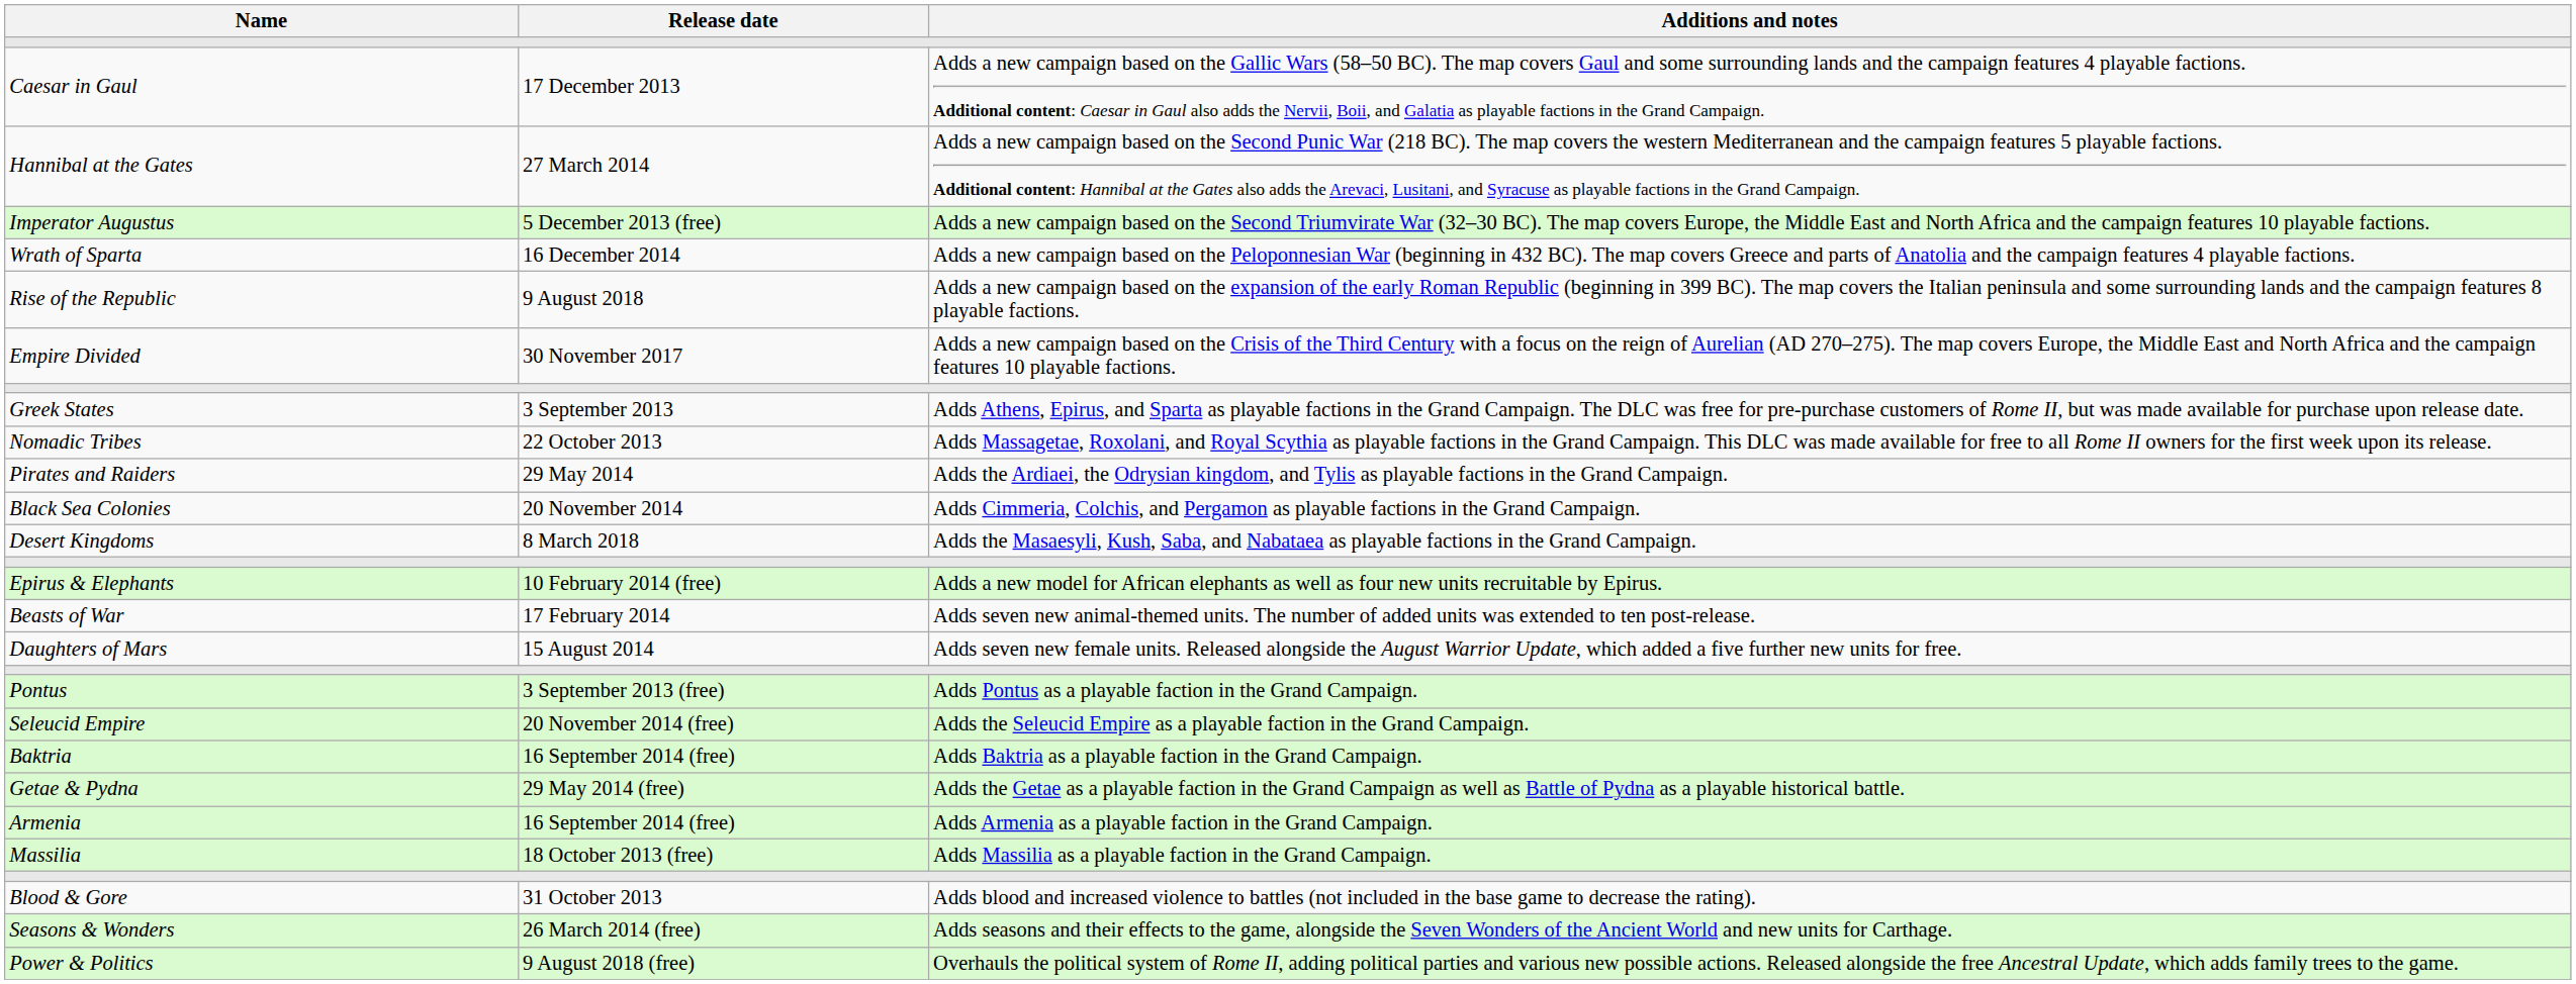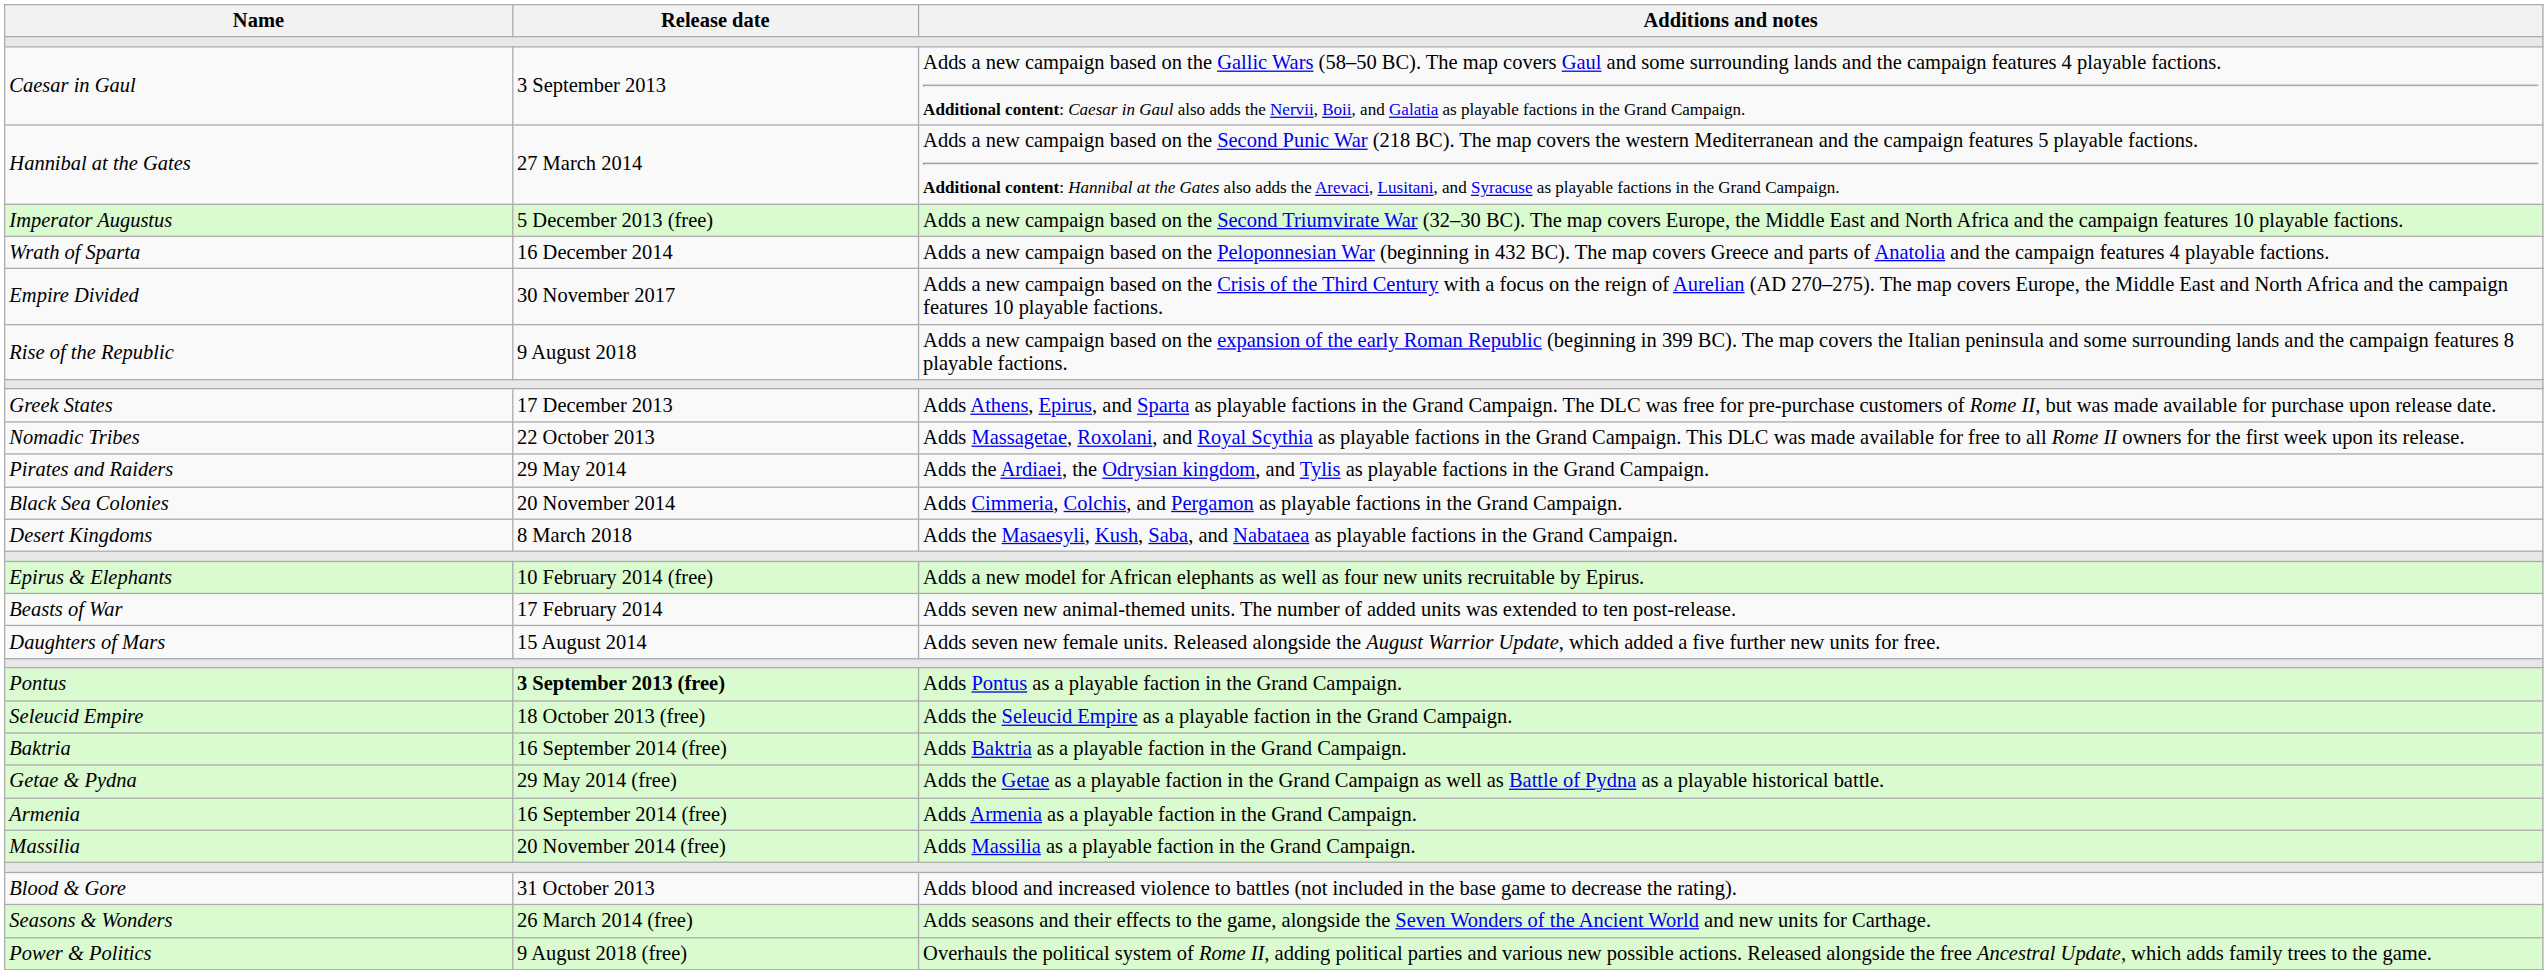 <table class="wikitable" style="width:100%;">
 <tr>
 <th style="width:20%;">Name</th>
 <th style="width:16%;">Release date</th>
 <th style="width:70%;">Additions and notes</th>
 </tr>
 <tr>
 <td colspan=3 style="background:#e8e8e8;"></td>
 </tr>
 <tr>
 <td><em>Caesar in Gaul</em></td>
-<td>17 December 2013</td>
+<td>3 September 2013</td>
 <td>Adds a new campaign based on the <a href='#'>Gallic Wars</a> (58–50 BC). The map covers <a href='#'>Gaul</a> and some surrounding lands and the campaign features 4 playable factions.<hr><small><strong>Additional content</strong>: <em>Caesar in Gaul</em> also adds the <a href='#'>Nervii</a>, <a href='#'>Boii</a>, and <a href='#'>Galatia</a> as playable factions in the Grand Campaign.</small></td>
 </tr>
 <tr>
 <td><em>Hannibal at the Gates</em></td>
 <td>27 March 2014</td>
 <td>Adds a new campaign based on the <a href='#'>Second Punic War</a> (218 BC). The map covers the western Mediterranean and the campaign features 5 playable factions.<hr><small><strong>Additional content</strong>: <em>Hannibal at the Gates</em> also adds the <a href='#'>Arevaci</a>, <a href='#'>Lusitani</a>, and <a href='#'>Syracuse</a> as playable factions in the Grand Campaign.</small></td>
 </tr>
 <tr>
 <td style="background:#dafacf;"><em>Imperator Augustus</em></td>
 <td style="background:#dafacf;">5 December 2013 (free)</td>
 <td style="background:#dafacf;">Adds a new campaign based on the <a href='#'>Second Triumvirate War</a> (32–30 BC). The map covers Europe, the Middle East and North Africa and the campaign features 10 playable factions.</td>
 </tr>
 <tr>
 <td><em>Wrath of Sparta</em></td>
 <td>16 December 2014</td>
 <td>Adds a new campaign based on the <a href='#'>Peloponnesian War</a> (beginning in 432 BC). The map covers Greece and parts of <a href='#'>Anatolia</a> and the campaign features 4 playable factions.</td>
 </tr>
 <tr>
+<td><em>Empire Divided</em></td>
+<td>30 November 2017</td>
+<td>Adds a new campaign based on the <a href='#'>Crisis of the Third Century</a> with a focus on the reign of <a href='#'>Aurelian</a> (AD 270–275). The map covers Europe, the Middle East and North Africa and the campaign features 10 playable factions.</td>
+</tr>
+<tr>
 <td><em>Rise of the Republic</em></td>
 <td>9 August 2018</td>
 <td>Adds a new campaign based on the <a href='#'>expansion of the early Roman Republic</a> (beginning in 399 BC). The map covers the Italian peninsula and some surrounding lands and the campaign features 8 playable factions.</td>
-</tr>
-<tr>
-<td><em>Empire Divided</em></td>
-<td>30 November 2017</td>
-<td>Adds a new campaign based on the <a href='#'>Crisis of the Third Century</a> with a focus on the reign of <a href='#'>Aurelian</a> (AD 270–275). The map covers Europe, the Middle East and North Africa and the campaign features 10 playable factions.</td>
 </tr>
 <tr>
 <td colspan=3 style="background:#e8e8e8;"></td>
 </tr>
 <tr>
 <td><em>Greek States</em></td>
-<td>3 September 2013</td>
+<td>17 December 2013</td>
 <td>Adds <a href='#'>Athens</a>, <a href='#'>Epirus</a>, and <a href='#'>Sparta</a> as playable factions in the Grand Campaign. The DLC was free for pre-purchase customers of <em>Rome II</em>, but was made available for purchase upon release date.</td>
 </tr>
 <tr>
 <td><em>Nomadic Tribes</em></td>
 <td>22 October 2013</td>
 <td>Adds <a href='#'>Massagetae</a>, <a href='#'>Roxolani</a>, and <a href='#'>Royal Scythia</a> as playable factions in the Grand Campaign. This DLC was made available for free to all <em>Rome II</em> owners for the first week upon its release.</td>
 </tr>
 <tr>
 <td><em>Pirates and Raiders</em></td>
 <td>29 May 2014</td>
 <td>Adds the <a href='#'>Ardiaei</a>, the <a href='#'>Odrysian kingdom</a>, and <a href='#'>Tylis</a> as playable factions in the Grand Campaign.</td>
 </tr>
 <tr>
 <td><em>Black Sea Colonies</em></td>
 <td>20 November 2014</td>
 <td>Adds <a href='#'>Cimmeria</a>, <a href='#'>Colchis</a>, and <a href='#'>Pergamon</a> as playable factions in the Grand Campaign.</td>
 </tr>
 <tr>
 <td><em>Desert Kingdoms</em></td>
 <td>8 March 2018</td>
 <td>Adds the <a href='#'>Masaesyli</a>, <a href='#'>Kush</a>, <a href='#'>Saba</a>, and <a href='#'>Nabataea</a> as playable factions in the Grand Campaign.</td>
 </tr>
 <tr>
 <td colspan="3" style="background:#e8e8e8;"></td>
 </tr>
 <tr>
 <td style="background:#dafacf;"><em>Epirus & Elephants</em></td>
 <td style="background:#dafacf;">10 February 2014 (free)</td>
 <td style="background:#dafacf;">Adds a new model for African elephants as well as four new units recruitable by Epirus.</td>
 </tr>
 <tr>
 <td><em>Beasts of War</em></td>
 <td>17 February 2014</td>
 <td>Adds seven new animal-themed units. The number of added units was extended to ten post-release.</td>
 </tr>
 <tr>
 <td><em>Daughters of Mars</em></td>
 <td>15 August 2014</td>
 <td>Adds seven new female units. Released alongside the <em>August Warrior Update</em>, which added a five further new units for free.</td>
 </tr>
 <tr>
 <td colspan="3" style="background:#e8e8e8;"></td>
 </tr>
 <tr>
 <td style="background:#dafacf;"><em>Pontus</em></td>
-<td style="background:#dafacf;">3 September 2013 (free)</td>
+<td style="background:#dafacf;"><strong>3 September 2013 (free)</strong></td>
 <td style="background:#dafacf;">Adds <a href='#'>Pontus</a> as a playable faction in the Grand Campaign.</td>
 </tr>
 <tr>
 <td style="background:#dafacf;"><em>Seleucid Empire</em></td>
-<td style="background:#dafacf;">20 November 2014 (free)</td>
+<td style="background:#dafacf;">18 October 2013 (free)</td>
 <td style="background:#dafacf;">Adds the <a href='#'>Seleucid Empire</a> as a playable faction in the Grand Campaign.</td>
 </tr>
 <tr>
 <td style="background:#dafacf;"><em>Baktria</em></td>
 <td style="background:#dafacf;">16 September 2014 (free)</td>
 <td style="background:#dafacf;">Adds <a href='#'>Baktria</a> as a playable faction in the Grand Campaign.</td>
 </tr>
 <tr>
 <td style="background:#dafacf;"><em>Getae & Pydna</em></td>
 <td style="background:#dafacf;">29 May 2014 (free)</td>
 <td style="background:#dafacf;">Adds the <a href='#'>Getae</a> as a playable faction in the Grand Campaign as well as <a href='#'>Battle of Pydna</a> as a playable historical battle.</td>
 </tr>
 <tr>
 <td style="background:#dafacf;"><em>Armenia</em></td>
 <td style="background:#dafacf;">16 September 2014 (free)</td>
 <td style="background:#dafacf;">Adds <a href='#'>Armenia</a> as a playable faction in the Grand Campaign.</td>
 </tr>
 <tr>
 <td style="background:#dafacf;"><em>Massilia</em></td>
-<td style="background:#dafacf;">18 October 2013 (free)</td>
+<td style="background:#dafacf;">20 November 2014 (free)</td>
 <td style="background:#dafacf;">Adds <a href='#'>Massilia</a> as a playable faction in the Grand Campaign.</td>
 </tr>
 <tr>
 <td colspan="3" style="background:#e8e8e8;"></td>
 </tr>
 <tr>
 <td><em>Blood & Gore</em></td>
 <td>31 October 2013</td>
 <td>Adds blood and increased violence to battles (not included in the base game to decrease the rating).</td>
 </tr>
 <tr>
 <td style="background:#dafacf;"><em>Seasons & Wonders</em></td>
 <td style="background:#dafacf;">26 March 2014 (free)</td>
 <td style="background:#dafacf;">Adds seasons and their effects to the game, alongside the <a href='#'>Seven Wonders of the Ancient World</a> and new units for Carthage.</td>
 </tr>
 <tr>
 <td style="background:#dafacf;"><em>Power & Politics</em></td>
 <td style="background:#dafacf;">9 August 2018 (free)</td>
 <td style="background:#dafacf;">Overhauls the political system of <em>Rome II</em>, adding political parties and various new possible actions. Released alongside the free <em>Ancestral Update</em>, which adds family trees to the game.<em></em></td>
 </tr>
 </table>
